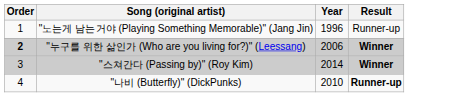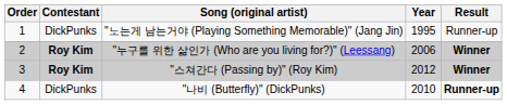 <table class="wikitable plainrowheaders" style="text-align:center;">
 <tr style="background:#f2f2f2;">
 <th scope="col">Order</th>
+<th scope="col">Contestant</th>
 <th scope="col">Song (original artist)</th>
 <th scope="col" style="width:45px;">Year</th>
 <th scope="col">Result</th>
 </tr>
 <tr>
 <td>1</td>
+<td scope="row">DickPunks</td>
 <td>"노는게 남는거야 (Playing Something Memorable)" (Jang Jin)</td>
-<td>1996</td>
+<td>1995</td>
 <td>Runner-up</td>
 </tr>
 <tr style="background:#ccc;">
-<td><strong>2</strong></td>
+<td>2</td>
+<td scope="row"><strong>Roy Kim</strong></td>
 <td>"누구를 위한 삶인가 (Who are you living for?)" (<a href='#'>Leessang</a>)</td>
 <td>2006</td>
 <td><strong>Winner</strong></td>
 </tr>
 <tr style="background:#ccc;">
 <td>3</td>
+<td scope="row"><strong>Roy Kim</strong></td>
 <td>"스쳐간다 (Passing by)" (Roy Kim)</td>
-<td>2014</td>
+<td>2012</td>
 <td><strong>Winner</strong></td>
 </tr>
 <tr>
 <td>4</td>
+<td scope="row">DickPunks</td>
 <td>"나비 (Butterfly)" (DickPunks)</td>
 <td>2010</td>
 <td><strong>Runner-up</strong></td>
 </tr>
 </table>
